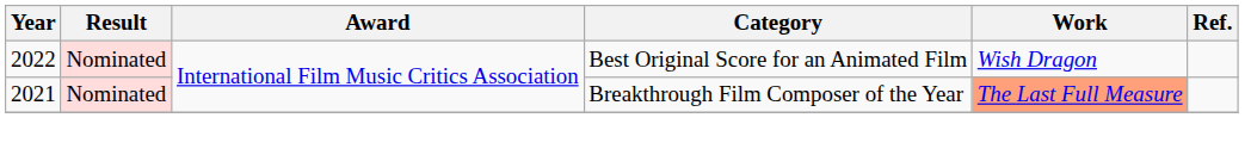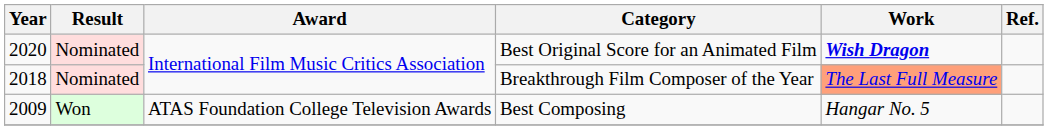 <table class="wikitable">
 <tr>
 <th>Year</th>
 <th>Result</th>
 <th>Award</th>
 <th>Category</th>
 <th>Work</th>
 <th>Ref.</th>
 </tr>
 <tr>
-<td>2022</td>
+<td>2020</td>
 <td style="background: #ffdddd">Nominated</td>
 <td rowspan="2"><a href='#'>International Film Music Critics Association</a></td>
 <td>Best Original Score for an Animated Film</td>
-<td><em><a href='#'>Wish Dragon</a></em></td>
+<td><strong><em><a href='#'>Wish Dragon</a></em></strong></td>
 <td></td>
 </tr>
 <tr>
-<td>2021</td>
+<td>2018</td>
 <td style="background: #ffdddd">Nominated</td>
 <td>Breakthrough Film Composer of the Year</td>
 <td style="background: lightsalmon;"><em><a href='#'>The Last Full Measure</a></em></td>
 <td></td>
 </tr>
 <tr>
+<td>2009</td>
+<td style="background: #ddffdd">Won</td>
+<td>ATAS Foundation College Television Awards</td>
+<td>Best Composing</td>
+<td><em>Hangar No. 5</em></td>
+<td></td>
+</tr>
+<tr>
 </tr>
 </table>
